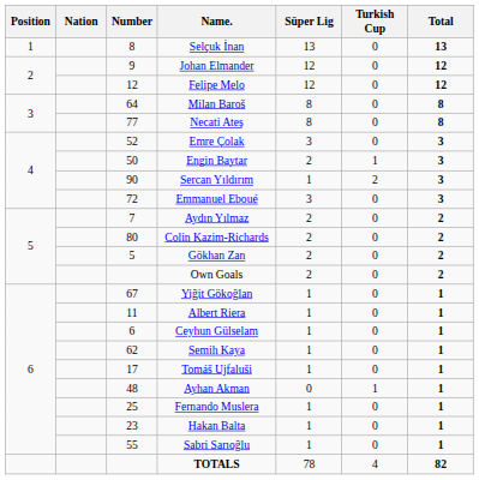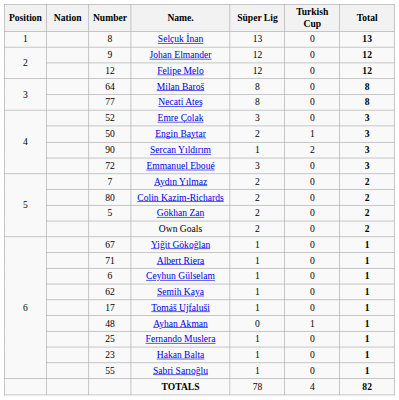 <table class="wikitable" style="font-size: 95%; text-align: center;">
 <tr>
 <th width=60>Position</th>
 <th width=60>Nation</th>
 <th width=60>Number</th>
 <th width=150>Name.</th>
 <th width=80>Süper Lig</th>
 <th width=80>Turkish Cup</th>
 <th width=80>Total</th>
 </tr>
 <tr>
 <td>1</td>
 <td></td>
 <td>8</td>
 <td><a href='#'>Selçuk İnan</a></td>
 <td>13</td>
 <td>0</td>
 <td><strong>13</strong></td>
 </tr>
 <tr>
 <td rowspan=2>2</td>
 <td></td>
 <td>9</td>
 <td><a href='#'>Johan Elmander</a></td>
 <td>12</td>
 <td>0</td>
 <td><strong>12</strong></td>
 </tr>
 <tr>
 <td></td>
 <td>12</td>
 <td><a href='#'>Felipe Melo</a></td>
 <td>12</td>
 <td>0</td>
 <td><strong>12</strong></td>
 </tr>
 <tr>
 <td rowspan=2>3</td>
 <td></td>
 <td>64</td>
 <td><a href='#'>Milan Baroš</a></td>
 <td>8</td>
 <td>0</td>
 <td><strong>8</strong></td>
 </tr>
 <tr>
 <td></td>
 <td>77</td>
 <td><a href='#'>Necati Ateş</a></td>
 <td>8</td>
 <td>0</td>
 <td><strong>8</strong></td>
 </tr>
 <tr>
 <td rowspan=4>4</td>
 <td></td>
 <td>52</td>
 <td><a href='#'>Emre Çolak</a></td>
 <td>3</td>
 <td>0</td>
 <td><strong>3</strong></td>
 </tr>
 <tr>
 <td></td>
 <td>50</td>
 <td><a href='#'>Engin Baytar</a></td>
 <td>2</td>
 <td>1</td>
 <td><strong>3</strong></td>
 </tr>
 <tr>
 <td></td>
 <td>90</td>
 <td><a href='#'>Sercan Yıldırım</a></td>
 <td>1</td>
 <td>2</td>
 <td><strong>3</strong></td>
 </tr>
 <tr>
 <td></td>
 <td>72</td>
 <td><a href='#'>Emmanuel Eboué</a></td>
 <td>3</td>
 <td>0</td>
 <td><strong>3</strong></td>
 </tr>
 <tr>
 <td rowspan=4>5</td>
 <td></td>
 <td>7</td>
 <td><a href='#'>Aydın Yılmaz</a></td>
 <td>2</td>
 <td>0</td>
 <td><strong>2</strong></td>
 </tr>
 <tr>
 <td></td>
 <td>80</td>
 <td><a href='#'>Colin Kazim-Richards</a></td>
 <td>2</td>
 <td>0</td>
 <td><strong>2</strong></td>
 </tr>
 <tr>
 <td></td>
 <td>5</td>
 <td><a href='#'>Gökhan Zan</a></td>
 <td>2</td>
 <td>0</td>
 <td><strong>2</strong></td>
 </tr>
 <tr>
 <td></td>
 <td></td>
 <td>Own Goals</td>
 <td>2</td>
 <td>0</td>
 <td><strong>2</strong></td>
 </tr>
 <tr>
 <td rowspan=9>6</td>
 <td></td>
 <td>67</td>
 <td><a href='#'>Yiğit Gökoğlan</a></td>
 <td>1</td>
 <td>0</td>
 <td><strong>1</strong></td>
 </tr>
 <tr>
 <td></td>
-<td>11</td>
+<td>71</td>
 <td><a href='#'>Albert Riera</a></td>
 <td>1</td>
 <td>0</td>
 <td><strong>1</strong></td>
 </tr>
 <tr>
 <td></td>
 <td>6</td>
 <td><a href='#'>Ceyhun Gülselam</a></td>
 <td>1</td>
 <td>0</td>
 <td><strong>1</strong></td>
 </tr>
 <tr>
 <td></td>
 <td>62</td>
 <td><a href='#'>Semih Kaya</a></td>
 <td>1</td>
 <td>0</td>
 <td><strong>1</strong></td>
 </tr>
 <tr>
 <td></td>
 <td>17</td>
 <td><a href='#'>Tomáš Ujfaluši</a></td>
 <td>1</td>
 <td>0</td>
 <td><strong>1</strong></td>
 </tr>
 <tr>
 <td></td>
 <td>48</td>
 <td><a href='#'>Ayhan Akman</a></td>
 <td>0</td>
 <td>1</td>
 <td><strong>1</strong></td>
 </tr>
 <tr>
 <td></td>
 <td>25</td>
 <td><a href='#'>Fernando Muslera</a></td>
 <td>1</td>
 <td>0</td>
 <td><strong>1</strong></td>
 </tr>
 <tr>
 <td></td>
 <td>23</td>
 <td><a href='#'>Hakan Balta</a></td>
 <td>1</td>
 <td>0</td>
 <td><strong>1</strong></td>
 </tr>
 <tr>
 <td></td>
 <td>55</td>
 <td><a href='#'>Sabri Sarıoğlu</a></td>
 <td>1</td>
 <td>0</td>
 <td><strong>1</strong></td>
 </tr>
 <tr>
 <td></td>
 <td></td>
 <td></td>
 <td><strong>TOTALS</strong></td>
 <td>78</td>
 <td>4</td>
 <td><strong>82</strong></td>
 </tr>
 </table>
